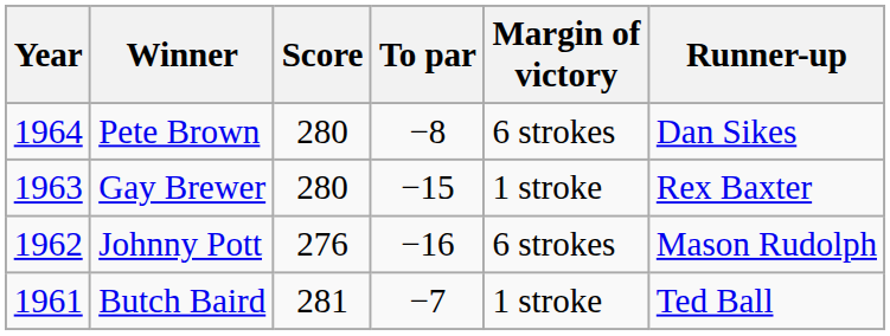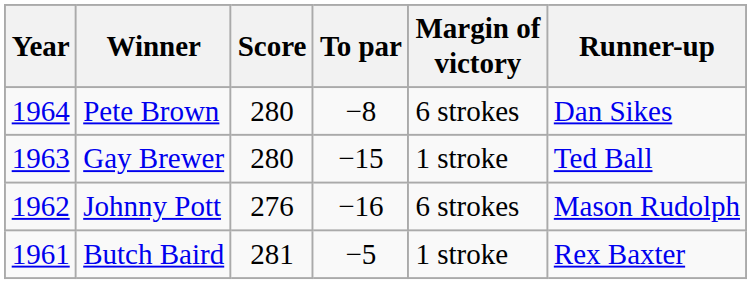 <table class=wikitable style="font-size:95%">
 <tr>
 <th>Year</th>
 <th>Winner</th>
 <th>Score</th>
 <th>To par</th>
 <th>Margin of<br>victory</th>
 <th>Runner-up</th>
 </tr>
 <tr>
 <td><a href='#'>1964</a></td>
 <td> <a href='#'>Pete Brown</a></td>
 <td align=center>280</td>
 <td align=center>−8</td>
 <td>6 strokes</td>
 <td> <a href='#'>Dan Sikes</a></td>
 </tr>
 <tr>
 <td><a href='#'>1963</a></td>
 <td> <a href='#'>Gay Brewer</a></td>
 <td align=center>280</td>
 <td align=center>−15</td>
 <td>1 stroke</td>
-<td> <a href='#'>Rex Baxter</a></td>
+<td> <a href='#'>Ted Ball</a></td>
 </tr>
 <tr>
 <td><a href='#'>1962</a></td>
 <td> <a href='#'>Johnny Pott</a></td>
 <td align=center>276</td>
 <td align=center>−16</td>
 <td>6 strokes</td>
 <td> <a href='#'>Mason Rudolph</a></td>
 </tr>
 <tr>
 <td><a href='#'>1961</a></td>
 <td> <a href='#'>Butch Baird</a></td>
 <td align=center>281</td>
-<td align=center>−7</td>
+<td align=center>−5</td>
 <td>1 stroke</td>
-<td> <a href='#'>Ted Ball</a></td>
+<td> <a href='#'>Rex Baxter</a></td>
 </tr>
 </table>
